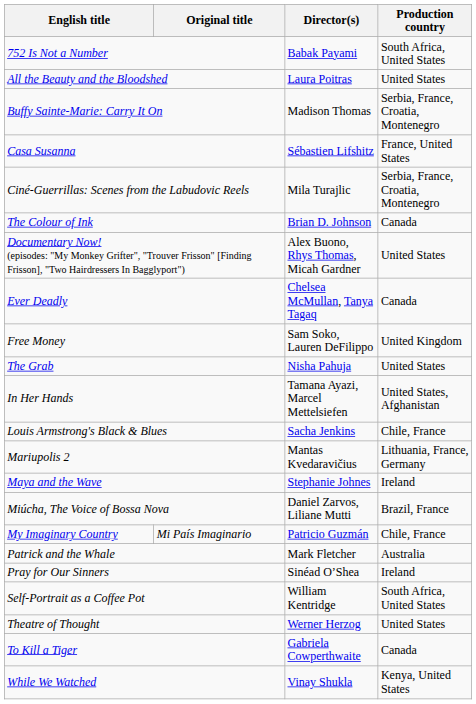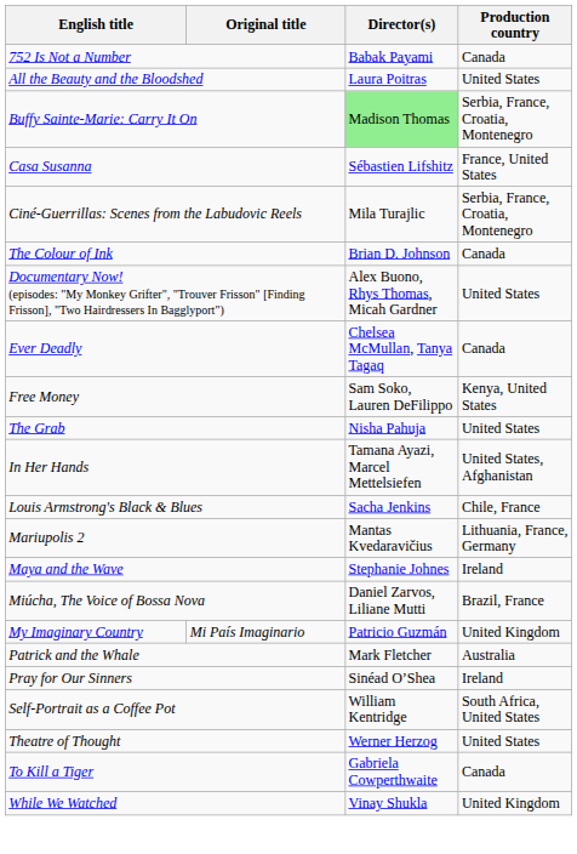 <table class="sortable wikitable" width="100%" cellpadding="5">
 <tr>
 <th scope="col" width="32%">English title</th>
 <th scope="col" width="28%">Original title</th>
 <th scope="col" width="20%">Director(s)</th>
 <th scope="col" width="20%">Production country</th>
 </tr>
 <tr>
 <td colspan=2><em><a href='#'>752 Is Not a Number</a></em></td>
 <td><a href='#'>Babak Payami</a></td>
-<td>South Africa, United States</td>
+<td>Canada</td>
 </tr>
 <tr>
 <td colspan=2><em><a href='#'>All the Beauty and the Bloodshed</a></em></td>
 <td><a href='#'>Laura Poitras</a></td>
 <td>United States</td>
 </tr>
 <tr>
 <td colspan=2><em><a href='#'>Buffy Sainte-Marie: Carry It On</a></em></td>
-<td>Madison Thomas</td>
+<td style="background: lightgreen;">Madison Thomas</td>
 <td>Serbia, France, Croatia, Montenegro</td>
 </tr>
 <tr>
 <td colspan=2><em><a href='#'>Casa Susanna</a></em></td>
 <td><a href='#'>Sébastien Lifshitz</a></td>
 <td>France, United States</td>
 </tr>
 <tr>
 <td colspan=2><em>Ciné-Guerrillas: Scenes from the Labudovic Reels</em></td>
 <td>Mila Turajlic</td>
 <td>Serbia, France, Croatia, Montenegro</td>
 </tr>
 <tr>
 <td colspan=2><em><a href='#'>The Colour of Ink</a></em></td>
 <td><a href='#'>Brian D. Johnson</a></td>
 <td>Canada</td>
 </tr>
 <tr>
 <td colspan=2><em><a href='#'>Documentary Now!</a></em><br><small>(episodes: "My Monkey Grifter", "Trouver Frisson" [Finding Frisson], "Two Hairdressers In Bagglyport")</small></td>
 <td>Alex Buono, <a href='#'>Rhys Thomas</a>, Micah Gardner</td>
 <td>United States</td>
 </tr>
 <tr>
 <td colspan=2><em><a href='#'>Ever Deadly</a></em></td>
 <td><a href='#'>Chelsea McMullan</a>, <a href='#'>Tanya Tagaq</a></td>
 <td>Canada</td>
 </tr>
 <tr>
 <td colspan=2><em>Free Money</em></td>
 <td>Sam Soko, Lauren DeFilippo</td>
-<td>United Kingdom</td>
+<td>Kenya, United States</td>
 </tr>
 <tr>
 <td colspan=2><em><a href='#'>The Grab</a></em></td>
 <td><a href='#'>Nisha Pahuja</a></td>
 <td>United States</td>
 </tr>
 <tr>
 <td colspan=2><em>In Her Hands</em></td>
 <td>Tamana Ayazi, Marcel Mettelsiefen</td>
 <td>United States, Afghanistan</td>
 </tr>
 <tr>
 <td colspan=2><em>Louis Armstrong's Black & Blues</em></td>
 <td><a href='#'>Sacha Jenkins</a></td>
 <td>Chile, France</td>
 </tr>
 <tr>
 <td colspan=2><em>Mariupolis 2</em></td>
 <td>Mantas Kvedaravičius</td>
 <td>Lithuania, France, Germany</td>
 </tr>
 <tr>
 <td colspan=2><em><a href='#'>Maya and the Wave</a></em></td>
 <td><a href='#'>Stephanie Johnes</a></td>
 <td>Ireland</td>
 </tr>
 <tr>
 <td colspan=2><em>Miúcha, The Voice of Bossa Nova</em></td>
 <td>Daniel Zarvos, Liliane Mutti</td>
 <td>Brazil, France</td>
 </tr>
 <tr>
 <td><em><a href='#'>My Imaginary Country</a></em></td>
 <td><em>Mi País Imaginario</em></td>
 <td><a href='#'>Patricio Guzmán</a></td>
-<td>Chile, France</td>
+<td>United Kingdom</td>
 </tr>
 <tr>
 <td colspan=2><em>Patrick and the Whale</em></td>
 <td>Mark Fletcher</td>
 <td>Australia</td>
 </tr>
 <tr>
 <td colspan=2><em>Pray for Our Sinners</em></td>
 <td>Sinéad O’Shea</td>
 <td>Ireland</td>
 </tr>
 <tr>
 <td colspan=2><em>Self-Portrait as a Coffee Pot</em></td>
 <td>William Kentridge</td>
 <td>South Africa, United States</td>
 </tr>
 <tr>
 <td colspan=2><em>Theatre of Thought</em></td>
 <td><a href='#'>Werner Herzog</a></td>
 <td>United States</td>
 </tr>
 <tr>
 <td colspan=2><em><a href='#'>To Kill a Tiger</a></em></td>
 <td><a href='#'>Gabriela Cowperthwaite</a></td>
 <td>Canada</td>
 </tr>
 <tr>
 <td colspan=2><em><a href='#'>While We Watched</a></em></td>
 <td><a href='#'>Vinay Shukla</a></td>
-<td>Kenya, United States</td>
+<td>United Kingdom</td>
 </tr>
 </table>
